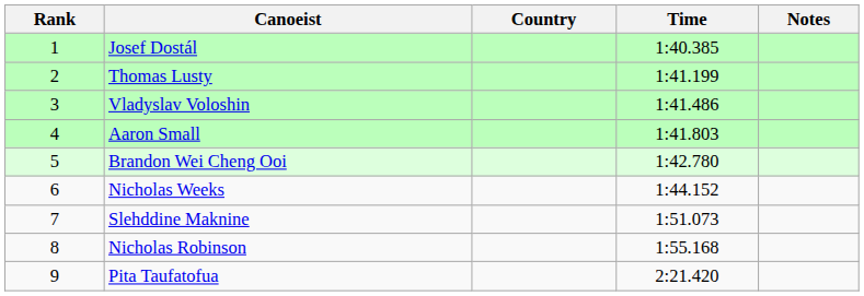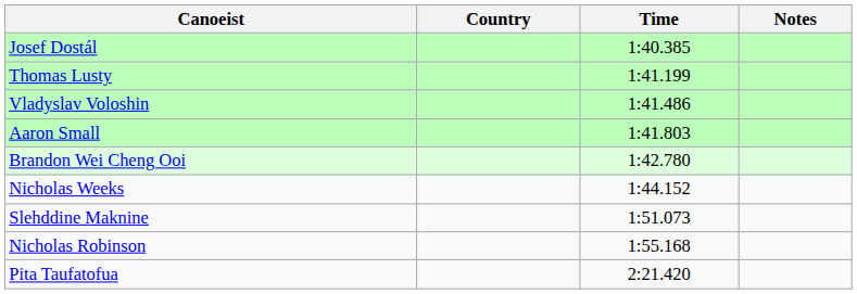 <table class="wikitable" style="text-align:center;width: 60%">
 <tr>
-<th>Rank</th>
 <th>Canoeist</th>
 <th>Country</th>
 <th>Time</th>
 <th>Notes</th>
 </tr>
 <tr bgcolor=bbffbb>
-<td>1</td>
 <td align="left"><a href='#'>Josef Dostál</a></td>
 <td align="left"></td>
 <td>1:40.385</td>
 <td></td>
 </tr>
 <tr bgcolor=bbffbb>
-<td>2</td>
 <td align="left"><a href='#'>Thomas Lusty</a></td>
 <td align="left"></td>
 <td>1:41.199</td>
 <td></td>
 </tr>
 <tr bgcolor=bbffbb>
-<td>3</td>
 <td align="left"><a href='#'>Vladyslav Voloshin</a></td>
 <td align="left"></td>
 <td>1:41.486</td>
 <td></td>
 </tr>
 <tr bgcolor=bbffbb>
-<td>4</td>
 <td align="left"><a href='#'>Aaron Small</a></td>
 <td align="left"></td>
 <td>1:41.803</td>
 <td></td>
 </tr>
 <tr bgcolor=ddffdd>
-<td>5</td>
 <td align="left"><a href='#'>Brandon Wei Cheng Ooi</a></td>
 <td align="left"></td>
 <td>1:42.780</td>
 <td></td>
 </tr>
 <tr>
-<td>6</td>
 <td align="left"><a href='#'>Nicholas Weeks</a></td>
 <td align="left"></td>
 <td>1:44.152</td>
 <td></td>
 </tr>
 <tr>
-<td>7</td>
 <td align="left"><a href='#'>Slehddine Maknine</a></td>
 <td align="left"></td>
 <td>1:51.073</td>
 <td></td>
 </tr>
 <tr>
-<td>8</td>
 <td align="left"><a href='#'>Nicholas Robinson</a></td>
 <td align="left"></td>
 <td>1:55.168</td>
 <td></td>
 </tr>
 <tr>
-<td>9</td>
 <td align="left"><a href='#'>Pita Taufatofua</a></td>
 <td align="left"></td>
 <td>2:21.420</td>
 <td></td>
 </tr>
 </table>
